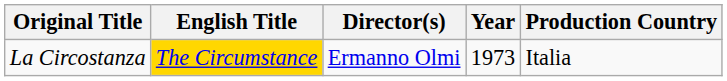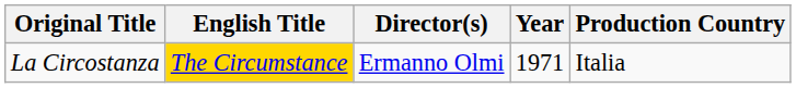 <table class="wikitable sortable">
 <tr>
 <th>Original Title</th>
 <th>English Title</th>
 <th>Director(s)</th>
 <th>Year</th>
 <th>Production Country</th>
 </tr>
 <tr>
 <td><em>La Circostanza</em></td>
 <td style="background: gold;"><em><a href='#'>The Circumstance</a></em></td>
 <td><a href='#'>Ermanno Olmi</a></td>
-<td>1973</td>
+<td>1971</td>
 <td>Italia</td>
 </tr>
 </table>
